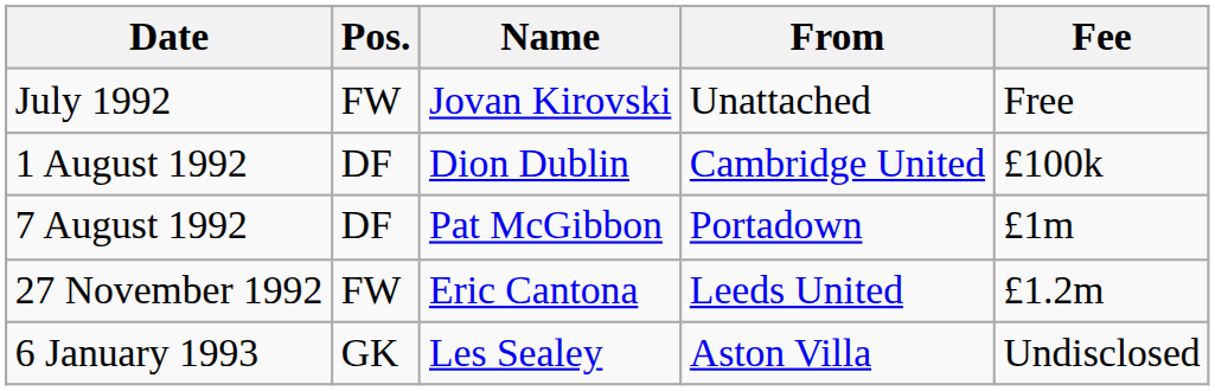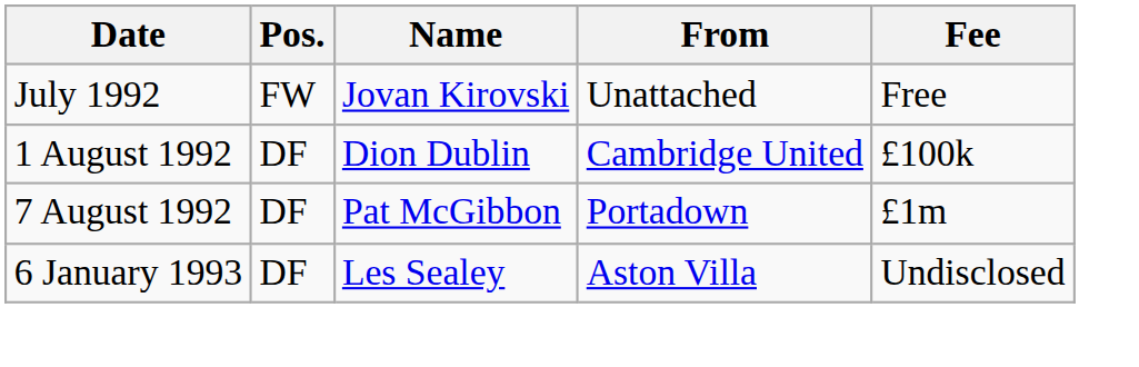 <table class="wikitable">
 <tr>
 <th>Date</th>
 <th>Pos.</th>
 <th>Name</th>
 <th>From</th>
 <th>Fee</th>
 </tr>
 <tr>
 <td>July 1992</td>
 <td>FW</td>
 <td> <a href='#'>Jovan Kirovski</a></td>
 <td>Unattached</td>
 <td>Free</td>
 </tr>
 <tr>
 <td>1 August 1992</td>
 <td>DF</td>
 <td> <a href='#'>Dion Dublin</a></td>
 <td> <a href='#'>Cambridge United</a></td>
 <td>£100k</td>
 </tr>
 <tr>
 <td>7 August 1992</td>
 <td>DF</td>
 <td> <a href='#'>Pat McGibbon</a></td>
 <td> <a href='#'>Portadown</a></td>
 <td>£1m</td>
 </tr>
 <tr>
-<td>27 November 1992</td>
-<td>FW</td>
-<td> <a href='#'>Eric Cantona</a></td>
-<td> <a href='#'>Leeds United</a></td>
-<td>£1.2m</td>
-</tr>
-<tr>
 <td>6 January 1993</td>
-<td>GK</td>
+<td>DF</td>
 <td> <a href='#'>Les Sealey</a></td>
 <td> <a href='#'>Aston Villa</a></td>
 <td>Undisclosed</td>
 </tr>
 </table>
